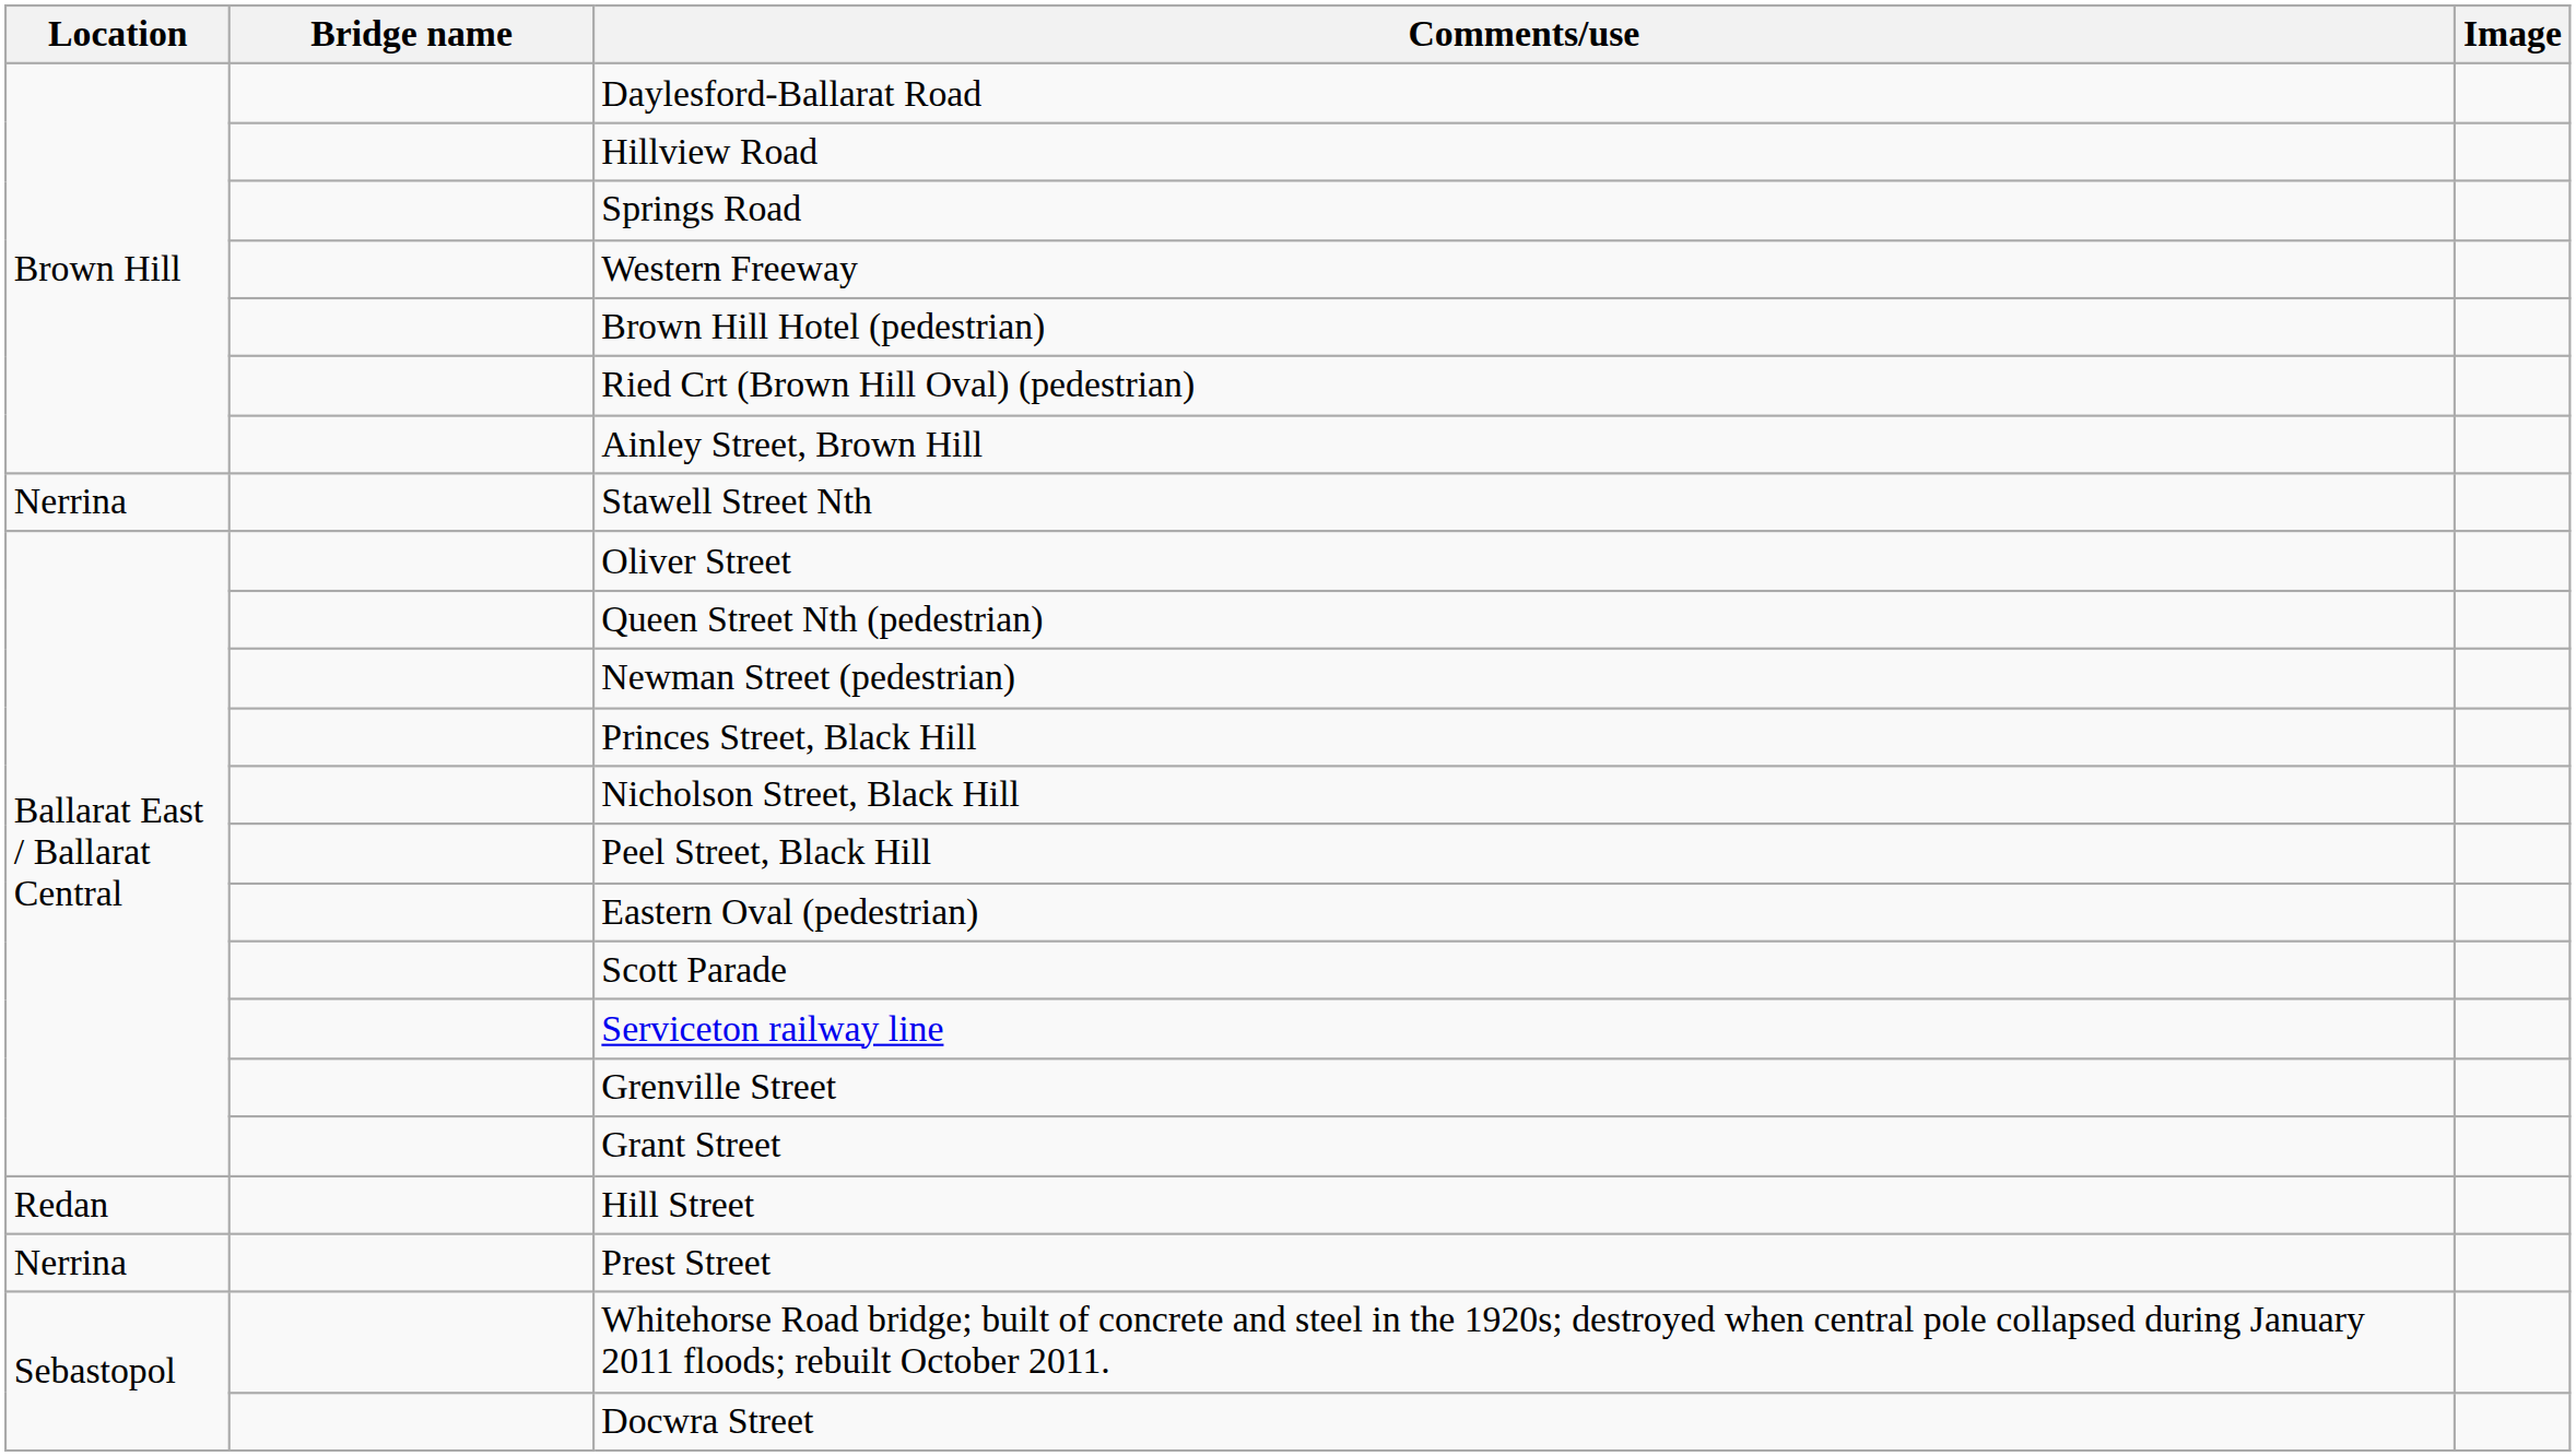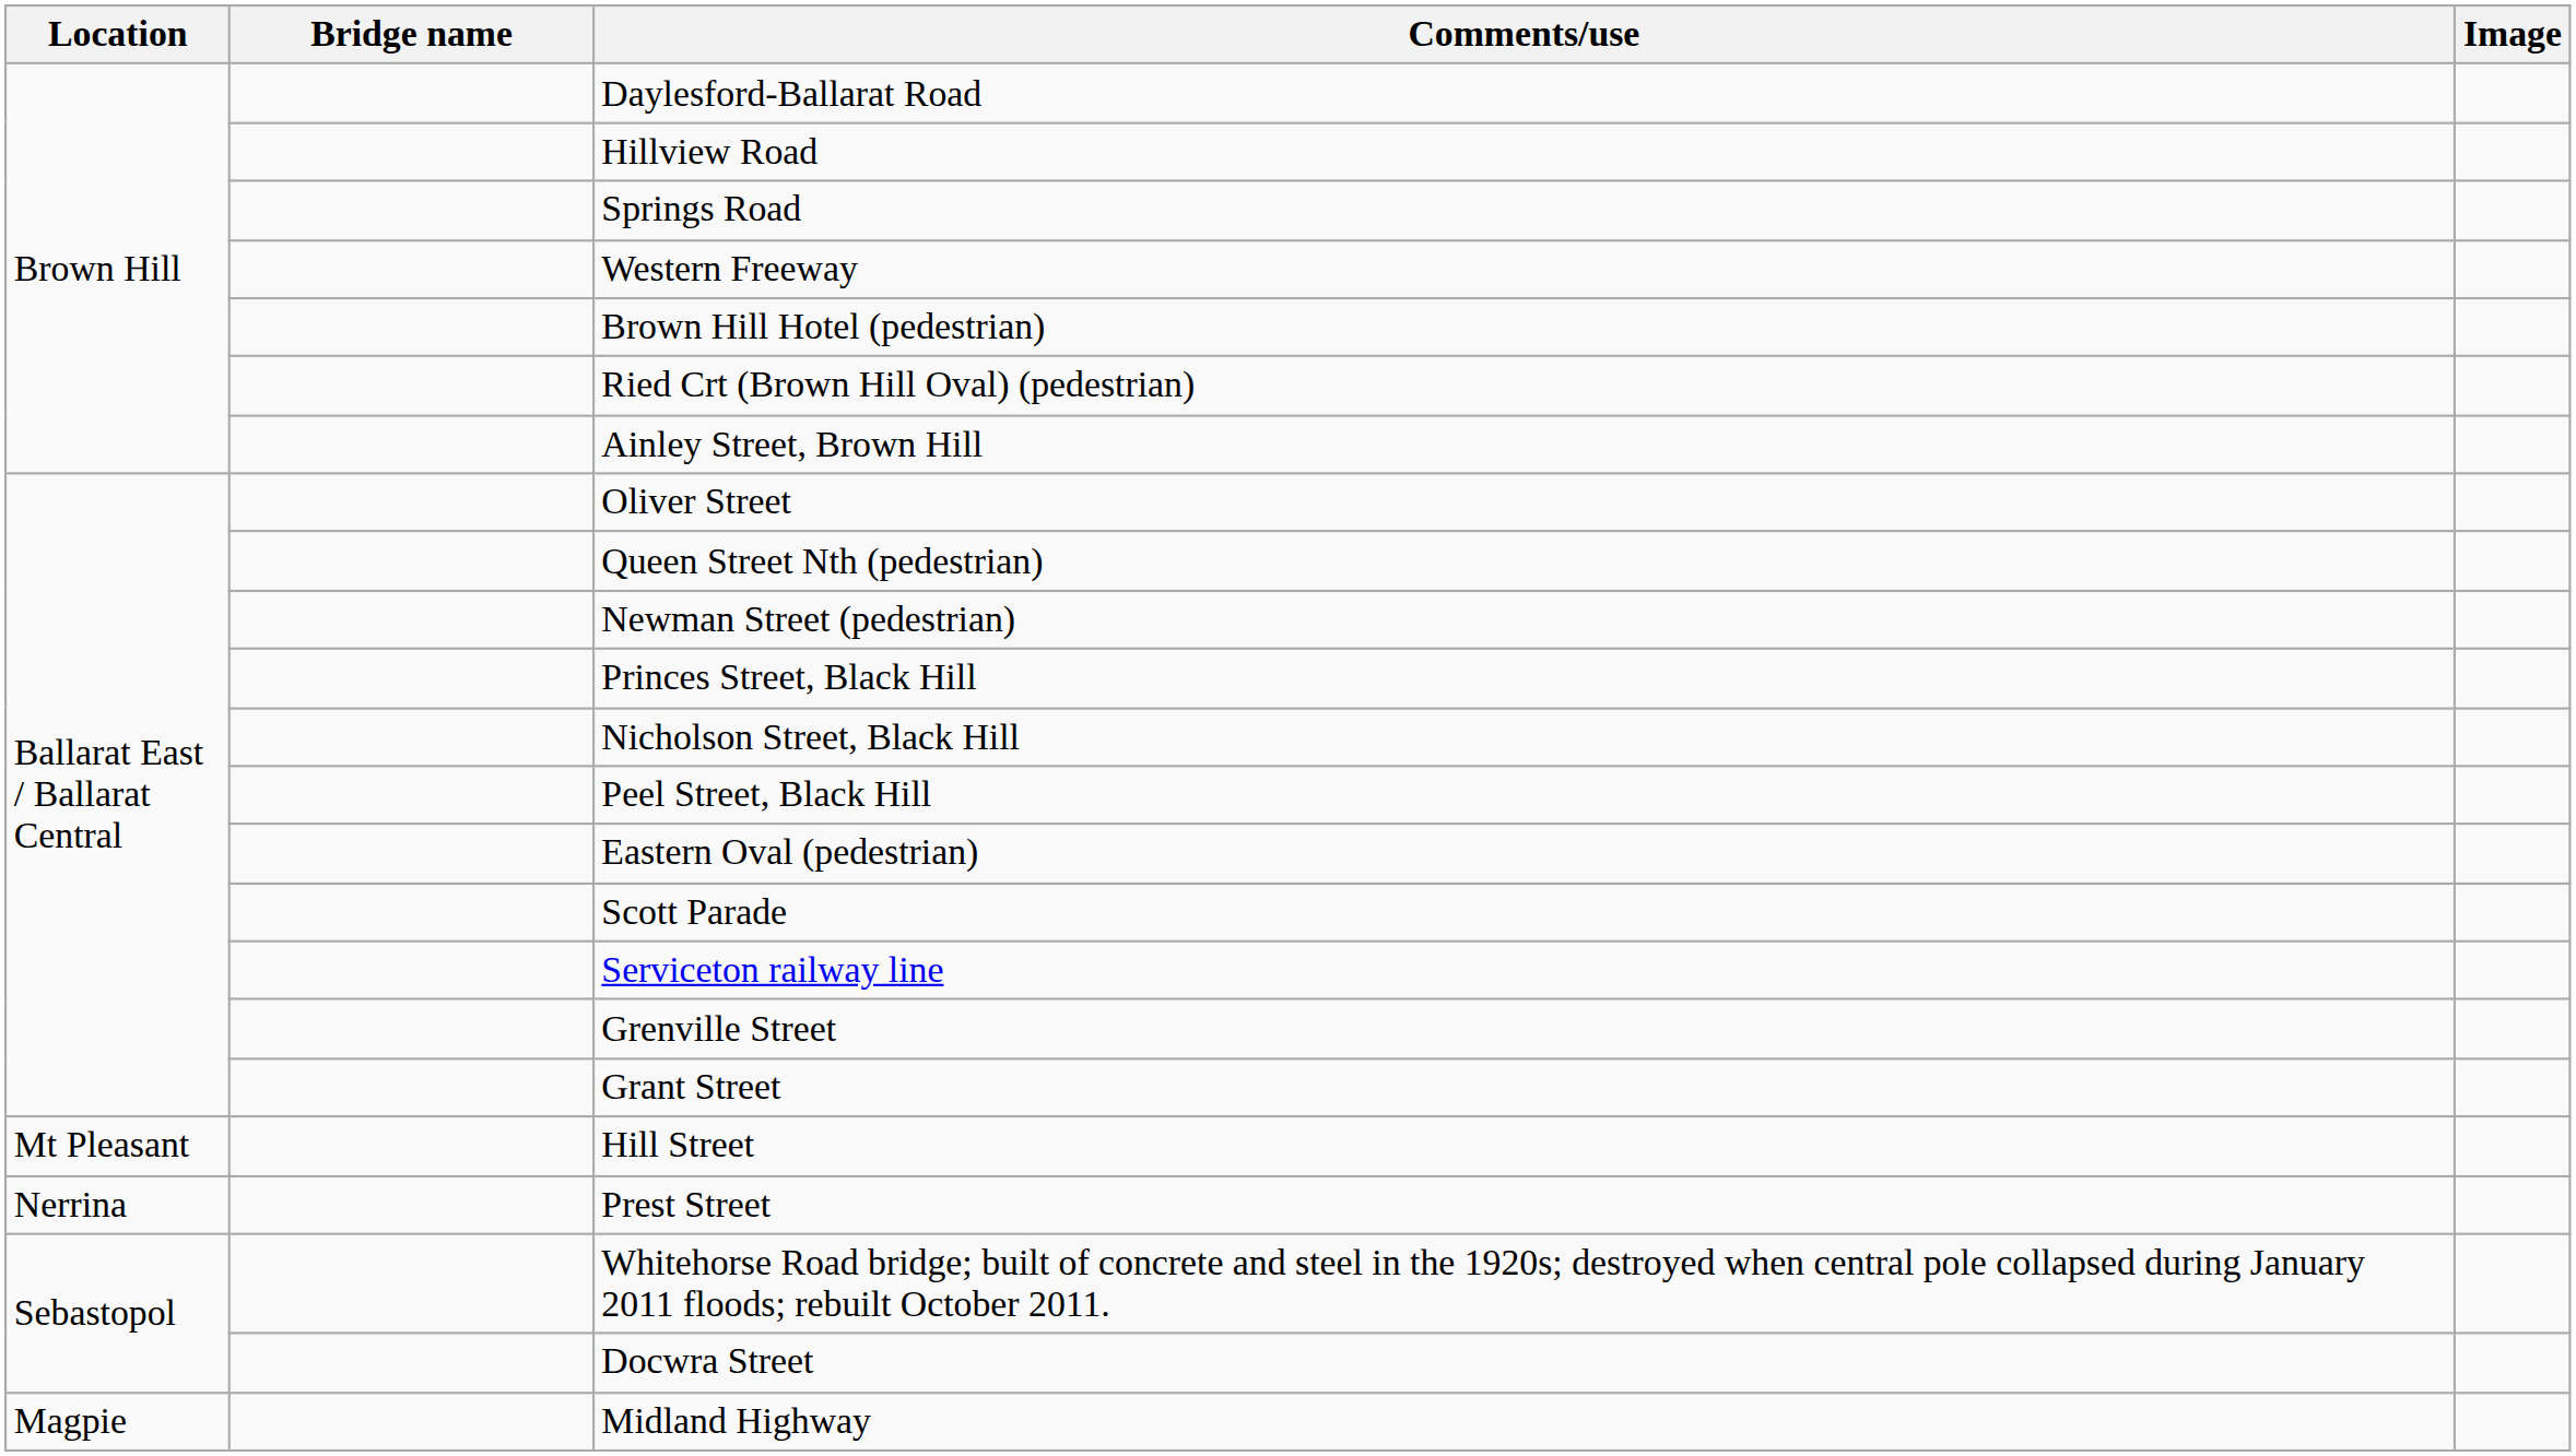 <table class="wikitable">
 <tr>
 <th width="90pt">Location</th>
 <th width="150pt">Bridge name</th>
 <th width="800pt">Comments/use</th>
 <th>Image</th>
 </tr>
 <tr>
 <td rowspan=7>Brown Hill</td>
 <td></td>
 <td>Daylesford-Ballarat Road</td>
 <td align="center"></td>
 </tr>
 <tr>
 <td></td>
 <td>Hillview Road</td>
 <td align="center"></td>
 </tr>
 <tr>
 <td></td>
 <td>Springs Road</td>
 <td align="center"></td>
 </tr>
 <tr>
 <td></td>
 <td>Western Freeway</td>
 <td align="center"></td>
 </tr>
 <tr>
 <td></td>
 <td>Brown Hill Hotel (pedestrian)</td>
 <td align="center"></td>
 </tr>
 <tr>
 <td></td>
 <td>Ried Crt (Brown Hill Oval) (pedestrian)</td>
 <td align="center"></td>
 </tr>
 <tr>
 <td></td>
 <td>Ainley Street, Brown Hill</td>
-<td align="center"></td>
-</tr>
-<tr>
-<td>Nerrina</td>
-<td></td>
-<td>Stawell Street Nth</td>
 <td align="center"></td>
 </tr>
 <tr>
 <td rowspan=11>Ballarat East / Ballarat Central</td>
 <td></td>
 <td>Oliver Street</td>
 <td align="center"></td>
 </tr>
 <tr>
 <td></td>
 <td>Queen Street Nth (pedestrian)</td>
 <td align="center"></td>
 </tr>
 <tr>
 <td></td>
 <td>Newman Street (pedestrian)</td>
 <td align="center"></td>
 </tr>
 <tr>
 <td></td>
 <td>Princes Street, Black Hill</td>
 <td align="center"></td>
 </tr>
 <tr>
 <td></td>
 <td>Nicholson Street, Black Hill</td>
 <td align="center"></td>
 </tr>
 <tr>
 <td></td>
 <td>Peel Street, Black Hill</td>
 <td align="center"></td>
 </tr>
 <tr>
 <td></td>
 <td>Eastern Oval (pedestrian)</td>
 <td align="center"></td>
 </tr>
 <tr>
 <td></td>
 <td>Scott Parade</td>
 <td align="center"></td>
 </tr>
 <tr>
 <td></td>
 <td><a href='#'>Serviceton railway line</a></td>
 <td align="center"></td>
 </tr>
 <tr>
 <td></td>
 <td>Grenville Street</td>
 <td align="center"></td>
 </tr>
 <tr>
 <td></td>
 <td>Grant Street</td>
 <td align="center"></td>
 </tr>
 <tr>
-<td>Redan</td>
+<td>Mt Pleasant</td>
 <td></td>
 <td>Hill Street</td>
 <td align="center"></td>
 </tr>
 <tr>
 <td>Nerrina</td>
 <td></td>
 <td>Prest Street</td>
 <td align="center"></td>
 </tr>
 <tr>
 <td rowspan=2>Sebastopol</td>
 <td></td>
 <td>Whitehorse Road bridge; built of concrete and steel in the 1920s; destroyed when central pole collapsed during January 2011 floods; rebuilt October 2011.</td>
 <td align="center"></td>
 </tr>
 <tr>
 <td></td>
 <td>Docwra Street</td>
 <td align="center"></td>
 </tr>
+<tr>
+<td>Magpie</td>
+<td></td>
+<td>Midland Highway</td>
+<td align="center"></td>
+</tr>
 </table>
